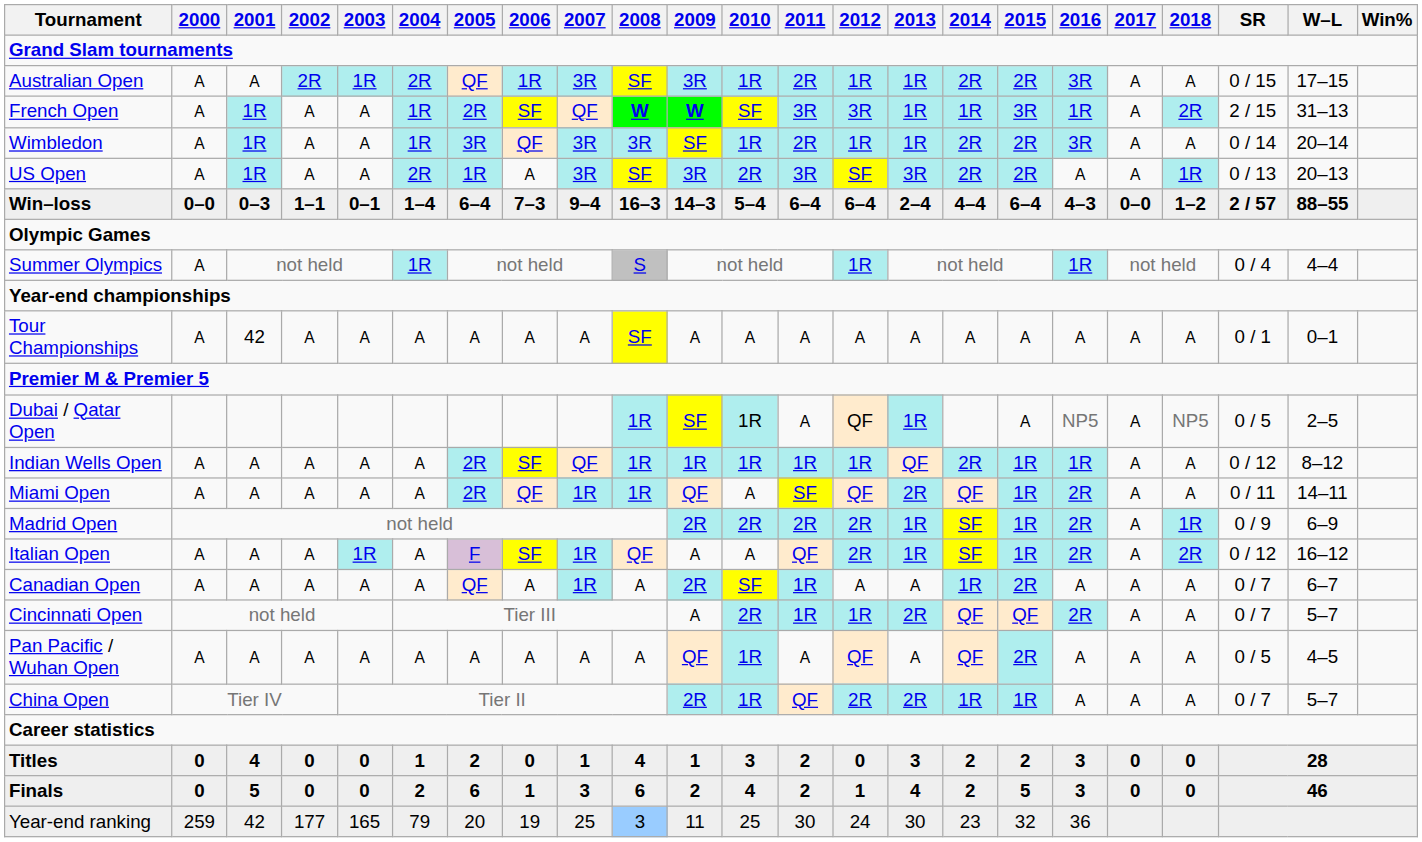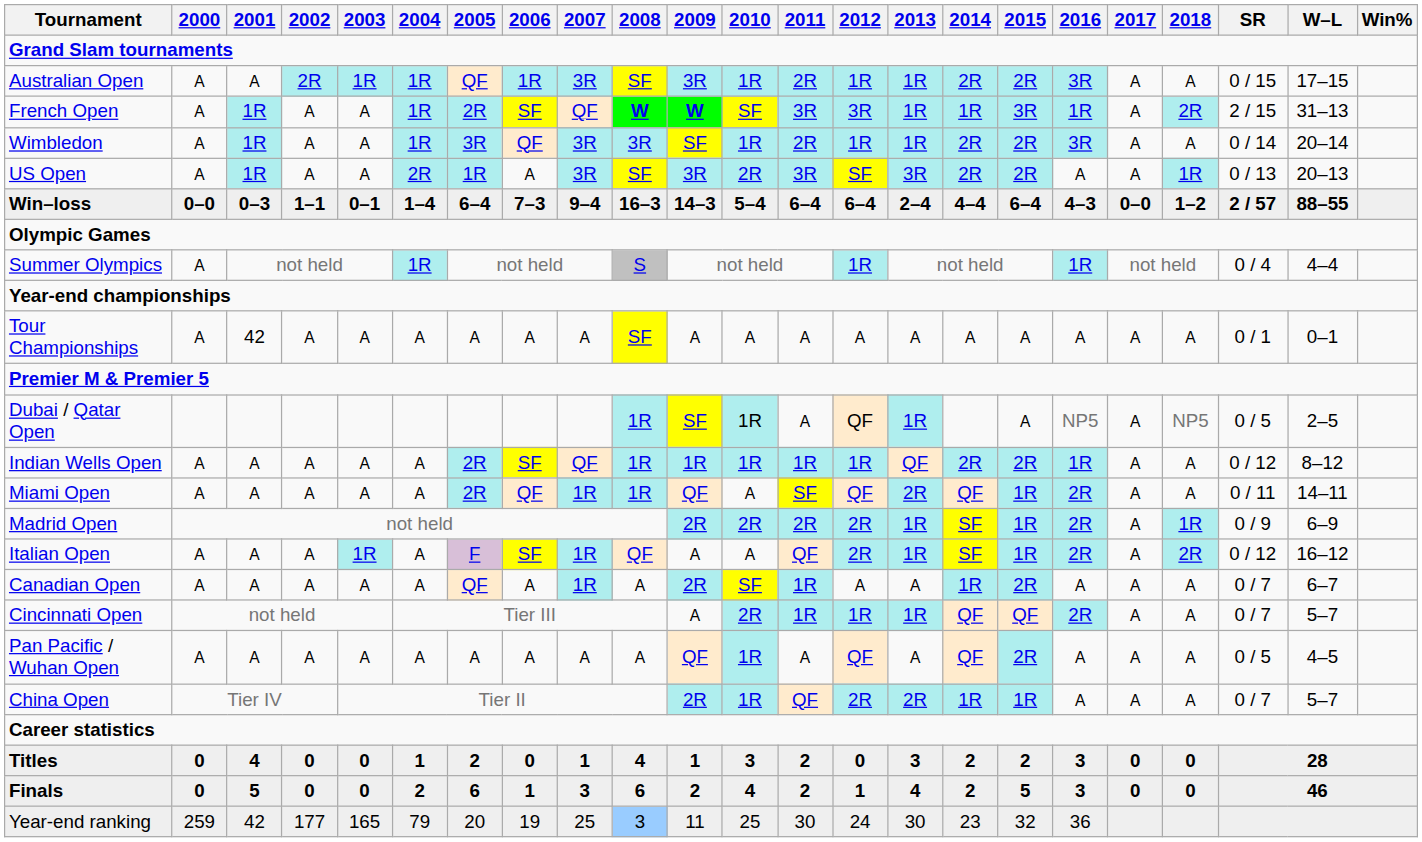 <table class="wikitable nowrap" style=text-align:center;font-size:96%>
 <tr>
 <th width=130>Tournament</th>
 <th width=38><a href='#'>2000</a></th>
 <th width=38><a href='#'>2001</a></th>
 <th width=38><a href='#'>2002</a></th>
 <th width=38><a href='#'>2003</a></th>
 <th width=38><a href='#'>2004</a></th>
 <th width=38><a href='#'>2005</a></th>
 <th width=38><a href='#'>2006</a></th>
 <th width=38><a href='#'>2007</a></th>
 <th width=38><a href='#'>2008</a></th>
 <th width=38><a href='#'>2009</a></th>
 <th width=38><a href='#'>2010</a></th>
 <th width=38><a href='#'>2011</a></th>
 <th width=38><a href='#'>2012</a></th>
 <th width=38><a href='#'>2013</a></th>
 <th width=38><a href='#'>2014</a></th>
 <th width=38><a href='#'>2015</a></th>
 <th width=38><a href='#'>2016</a></th>
 <th width=38><a href='#'>2017</a></th>
 <th width=38><a href='#'>2018</a></th>
 <th width=50>SR</th>
 <th width=50>W–L</th>
 <th>Win%</th>
 </tr>
 <tr>
 <td colspan="23" align="left"><strong><a href='#'>Grand Slam tournaments</a></strong></td>
 </tr>
 <tr>
 <td align=left><a href='#'>Australian Open</a></td>
 <td><small>A</small></td>
 <td><small>A</small></td>
 <td bgcolor=afeeee><a href='#'>2R</a></td>
 <td bgcolor=afeeee><a href='#'>1R</a></td>
-<td bgcolor=afeeee><a href='#'>2R</a></td>
+<td bgcolor=afeeee><a href='#'>1R</a></td>
 <td bgcolor=ffebcd><a href='#'>QF</a></td>
 <td bgcolor=afeeee><a href='#'>1R</a></td>
 <td bgcolor=afeeee><a href='#'>3R</a></td>
 <td bgcolor=yellow><a href='#'>SF</a></td>
 <td bgcolor=afeeee><a href='#'>3R</a></td>
 <td bgcolor=afeeee><a href='#'>1R</a></td>
 <td bgcolor=afeeee><a href='#'>2R</a></td>
 <td bgcolor=afeeee><a href='#'>1R</a></td>
 <td bgcolor=afeeee><a href='#'>1R</a></td>
 <td bgcolor=afeeee><a href='#'>2R</a></td>
 <td bgcolor=afeeee><a href='#'>2R</a></td>
 <td bgcolor=afeeee><a href='#'>3R</a></td>
 <td><small>A</small></td>
 <td><small>A</small></td>
 <td>0 / 15</td>
 <td>17–15</td>
 <td></td>
 </tr>
 <tr>
 <td align=left><a href='#'>French Open</a></td>
 <td><small>A</small></td>
 <td bgcolor=#afeeee><a href='#'>1R</a></td>
 <td><small>A</small></td>
 <td><small>A</small></td>
 <td bgcolor=afeeee><a href='#'>1R</a></td>
 <td bgcolor=afeeee><a href='#'>2R</a></td>
 <td bgcolor=yellow><a href='#'>SF</a></td>
 <td bgcolor=ffebcd><a href='#'>QF</a></td>
 <td bgcolor=lime><strong><a href='#'>W</a></strong></td>
 <td bgcolor=lime><strong><a href='#'>W</a></strong></td>
 <td bgcolor=yellow><a href='#'>SF</a></td>
 <td bgcolor=afeeee><a href='#'>3R</a></td>
 <td bgcolor=afeeee><a href='#'>3R</a></td>
 <td bgcolor=afeeee><a href='#'>1R</a></td>
 <td bgcolor=afeeee><a href='#'>1R</a></td>
 <td bgcolor=afeeee><a href='#'>3R</a></td>
 <td bgcolor=afeeee><a href='#'>1R</a></td>
 <td><small>A</small></td>
 <td bgcolor=afeeee><a href='#'>2R</a></td>
 <td>2 / 15</td>
 <td>31–13</td>
 <td></td>
 </tr>
 <tr>
 <td align=left><a href='#'>Wimbledon</a></td>
 <td><small>A</small></td>
 <td bgcolor=afeeee><a href='#'>1R</a></td>
 <td><small>A</small></td>
 <td><small>A</small></td>
 <td bgcolor=afeeee><a href='#'>1R</a></td>
 <td bgcolor=afeeee><a href='#'>3R</a></td>
 <td bgcolor=ffebcd><a href='#'>QF</a></td>
 <td bgcolor=afeeee><a href='#'>3R</a></td>
 <td bgcolor=afeeee><a href='#'>3R</a></td>
 <td bgcolor=yellow><a href='#'>SF</a></td>
 <td bgcolor=afeeee><a href='#'>1R</a></td>
 <td bgcolor=afeeee><a href='#'>2R</a></td>
 <td bgcolor=afeeee><a href='#'>1R</a></td>
 <td bgcolor=afeeee><a href='#'>1R</a></td>
 <td bgcolor=afeeee><a href='#'>2R</a></td>
 <td bgcolor=afeeee><a href='#'>2R</a></td>
 <td bgcolor=afeeee><a href='#'>3R</a></td>
 <td><small>A</small></td>
 <td><small>A</small></td>
 <td>0 / 14</td>
 <td>20–14</td>
 <td></td>
 </tr>
 <tr>
 <td align=left><a href='#'>US Open</a></td>
 <td><small>A</small></td>
 <td bgcolor=afeeee><a href='#'>1R</a></td>
 <td><small>A</small></td>
 <td><small>A</small></td>
 <td bgcolor=afeeee><a href='#'>2R</a></td>
 <td bgcolor=afeeee><a href='#'>1R</a></td>
 <td><small>A</small></td>
 <td bgcolor=afeeee><a href='#'>3R</a></td>
 <td bgcolor=yellow><a href='#'>SF</a></td>
 <td bgcolor=afeeee><a href='#'>3R</a></td>
 <td bgcolor=afeeee><a href='#'>2R</a></td>
 <td bgcolor=afeeee><a href='#'>3R</a></td>
 <td bgcolor=yellow><a href='#'>SF</a></td>
 <td bgcolor=afeeee><a href='#'>3R</a></td>
 <td bgcolor=afeeee><a href='#'>2R</a></td>
 <td bgcolor=afeeee><a href='#'>2R</a></td>
 <td><small>A</small></td>
 <td><small>A</small></td>
 <td bgcolor=afeeee><a href='#'>1R</a></td>
 <td>0 / 13</td>
 <td>20–13</td>
 <td></td>
 </tr>
 <tr style=background:#efefef;font-weight:bold>
 <td style="text-align:left">Win–loss</td>
 <td>0–0</td>
 <td>0–3</td>
 <td>1–1</td>
 <td>0–1</td>
 <td>1–4</td>
 <td>6–4</td>
 <td>7–3</td>
 <td>9–4</td>
 <td>16–3</td>
 <td>14–3</td>
 <td>5–4</td>
 <td>6–4</td>
 <td>6–4</td>
 <td>2–4</td>
 <td>4–4</td>
 <td>6–4</td>
 <td>4–3</td>
 <td>0–0</td>
 <td>1–2</td>
 <td>2 / 57</td>
 <td>88–55</td>
 <td></td>
 </tr>
 <tr>
 <td colspan="23" align="left"><strong>Olympic Games</strong></td>
 </tr>
 <tr>
 <td align=left><a href='#'>Summer Olympics</a></td>
 <td><small>A</small></td>
 <td colspan=3 style=color:#767676>not held</td>
 <td bgcolor=afeeee><a href='#'>1R</a></td>
 <td colspan=3 style=color:#767676>not held</td>
 <td bgcolor=silver><a href='#'>S</a></td>
 <td colspan=3 style=color:#767676>not held</td>
 <td bgcolor=afeeee><a href='#'>1R</a></td>
 <td colspan=3 style=color:#767676>not held</td>
 <td bgcolor=afeeee><a href='#'>1R</a></td>
 <td colspan=2 style=color:#767676>not held</td>
 <td>0 / 4</td>
 <td>4–4</td>
 <td></td>
 </tr>
 <tr>
 <td colspan="23" align="left"><strong>Year-end championships</strong></td>
 </tr>
 <tr>
 <td align=left><a href='#'>Tour Championships</a></td>
 <td><small>A</small></td>
 <td>42</td>
 <td><small>A</small></td>
 <td><small>A</small></td>
 <td><small>A</small></td>
 <td><small>A</small></td>
 <td><small>A</small></td>
 <td><small>A</small></td>
 <td bgcolor=yellow><a href='#'>SF</a></td>
 <td><small>A</small></td>
 <td><small>A</small></td>
 <td><small>A</small></td>
 <td><small>A</small></td>
 <td><small>A</small></td>
 <td><small>A</small></td>
 <td><small>A</small></td>
 <td><small>A</small></td>
 <td><small>A</small></td>
 <td><small>A</small></td>
 <td>0 / 1</td>
 <td>0–1</td>
 <td></td>
 </tr>
 <tr>
 <td colspan="23" align="left"><a href='#'><strong>Premier M & Premier 5</strong></a></td>
 </tr>
 <tr>
 <td align="left"><a href='#'>Dubai</a> / <a href='#'>Qatar Open</a></td>
 <td style="color:#767676"></td>
 <td></td>
 <td></td>
 <td></td>
 <td></td>
 <td></td>
 <td></td>
 <td></td>
 <td bgcolor="afeeee"><a href='#'>1R</a></td>
 <td bgcolor="yellow"><a href='#'>SF</a></td>
 <td bgcolor="afeeee">1R</td>
 <td><small>A</small></td>
 <td bgcolor=ffebcd>QF</td>
 <td bgcolor="afeeee"><a href='#'>1R</a></td>
 <td></td>
 <td><small>A</small></td>
 <td colspan="1" style="color:#767676">NP5</td>
 <td><small>A</small></td>
 <td colspan="1" style="color:#767676">NP5</td>
 <td>0 / 5</td>
 <td>2–5</td>
 <td></td>
 </tr>
 <tr>
 <td align="left"><a href='#'>Indian Wells Open</a></td>
 <td><small>A</small></td>
 <td><small>A</small></td>
 <td><small>A</small></td>
 <td><small>A</small></td>
 <td><small>A</small></td>
 <td bgcolor="afeeee"><a href='#'>2R</a></td>
 <td bgcolor="yellow"><a href='#'>SF</a></td>
 <td bgcolor="ffebcd"><a href='#'>QF</a></td>
 <td bgcolor="afeeee"><a href='#'>1R</a></td>
 <td bgcolor="afeeee"><a href='#'>1R</a></td>
 <td bgcolor="afeeee"><a href='#'>1R</a></td>
 <td bgcolor="afeeee"><a href='#'>1R</a></td>
 <td bgcolor="afeeee"><a href='#'>1R</a></td>
 <td bgcolor="ffebcd"><a href='#'>QF</a></td>
 <td bgcolor="afeeee"><a href='#'>2R</a></td>
-<td bgcolor="afeeee"><a href='#'>1R</a></td>
+<td bgcolor="afeeee"><a href='#'>2R</a></td>
 <td bgcolor="afeeee"><a href='#'>1R</a></td>
 <td><small>A</small></td>
 <td><small>A</small></td>
 <td>0 / 12</td>
 <td>8–12</td>
 <td></td>
 </tr>
 <tr>
 <td align="left"><a href='#'>Miami Open</a></td>
 <td><small>A</small></td>
 <td><small>A</small></td>
 <td><small>A</small></td>
 <td><small>A</small></td>
 <td><small>A</small></td>
 <td bgcolor="afeeee"><a href='#'>2R</a></td>
 <td bgcolor="ffebcd"><a href='#'>QF</a></td>
 <td bgcolor="afeeee"><a href='#'>1R</a></td>
 <td bgcolor="afeeee"><a href='#'>1R</a></td>
 <td bgcolor="ffebcd"><a href='#'>QF</a></td>
 <td><small>A</small></td>
 <td bgcolor="yellow"><a href='#'>SF</a></td>
 <td bgcolor="ffebcd"><a href='#'>QF</a></td>
 <td bgcolor="afeeee"><a href='#'>2R</a></td>
 <td bgcolor="ffebcd"><a href='#'>QF</a></td>
 <td bgcolor="afeeee"><a href='#'>1R</a></td>
 <td bgcolor="afeeee"><a href='#'>2R</a></td>
 <td><small>A</small></td>
 <td><small>A</small></td>
 <td>0 / 11</td>
 <td>14–11</td>
 <td></td>
 </tr>
 <tr>
 <td align="left"><a href='#'>Madrid Open</a></td>
 <td colspan="9" style="color:#767676">not held</td>
 <td bgcolor="afeeee"><a href='#'>2R</a></td>
 <td bgcolor="afeeee"><a href='#'>2R</a></td>
 <td bgcolor="afeeee"><a href='#'>2R</a></td>
 <td bgcolor="afeeee"><a href='#'>2R</a></td>
 <td bgcolor="afeeee"><a href='#'>1R</a></td>
 <td bgcolor="yellow"><a href='#'>SF</a></td>
 <td bgcolor="afeeee"><a href='#'>1R</a></td>
 <td bgcolor="afeeee"><a href='#'>2R</a></td>
 <td><small>A</small></td>
 <td bgcolor="afeeee"><a href='#'>1R</a></td>
 <td>0 / 9</td>
 <td>6–9</td>
 <td></td>
 </tr>
 <tr>
 <td align="left"><a href='#'>Italian Open</a></td>
 <td><small>A</small></td>
 <td><small>A</small></td>
 <td><small>A</small></td>
 <td bgcolor="afeeee"><a href='#'>1R</a></td>
 <td><small>A</small></td>
 <td bgcolor="thistle"><a href='#'>F</a></td>
 <td bgcolor="yellow"><a href='#'>SF</a></td>
 <td bgcolor="afeeee"><a href='#'>1R</a></td>
 <td bgcolor="ffebcd"><a href='#'>QF</a></td>
 <td><small>A</small></td>
 <td><small>A</small></td>
 <td bgcolor="ffebcd"><a href='#'>QF</a></td>
 <td bgcolor="afeeee"><a href='#'>2R</a></td>
 <td bgcolor="afeeee"><a href='#'>1R</a></td>
 <td bgcolor="yellow"><a href='#'>SF</a></td>
 <td bgcolor="afeeee"><a href='#'>1R</a></td>
 <td bgcolor="afeeee"><a href='#'>2R</a></td>
 <td><small>A</small></td>
 <td bgcolor="afeeee"><a href='#'>2R</a></td>
 <td>0 / 12</td>
 <td>16–12</td>
 <td></td>
 </tr>
 <tr>
 <td align="left"><a href='#'>Canadian Open</a></td>
 <td><small>A</small></td>
 <td><small>A</small></td>
 <td><small>A</small></td>
 <td><small>A</small></td>
 <td><small>A</small></td>
 <td bgcolor="ffebcd"><a href='#'>QF</a></td>
 <td><small>A</small></td>
 <td bgcolor="afeeee"><a href='#'>1R</a></td>
 <td><small>A</small></td>
 <td bgcolor="afeeee"><a href='#'>2R</a></td>
 <td bgcolor="yellow"><a href='#'>SF</a></td>
 <td bgcolor="afeeee"><a href='#'>1R</a></td>
 <td><small>A</small></td>
 <td><small>A</small></td>
 <td bgcolor="afeeee"><a href='#'>1R</a></td>
 <td bgcolor="afeeee"><a href='#'>2R</a></td>
 <td><small>A</small></td>
 <td><small>A</small></td>
 <td><small>A</small></td>
 <td>0 / 7</td>
 <td>6–7</td>
 <td></td>
 </tr>
 <tr>
 <td align="left"><a href='#'>Cincinnati Open</a></td>
 <td colspan="4" style="color:#767676">not held</td>
 <td colspan="5" style="color:#767676">Tier III</td>
 <td><small>A</small></td>
 <td bgcolor="afeeee"><a href='#'>2R</a></td>
 <td bgcolor="afeeee"><a href='#'>1R</a></td>
 <td bgcolor="afeeee"><a href='#'>1R</a></td>
-<td bgcolor="afeeee"><a href='#'>2R</a></td>
+<td bgcolor="afeeee"><a href='#'>1R</a></td>
 <td bgcolor="ffebcd"><a href='#'>QF</a></td>
 <td bgcolor="ffebcd"><a href='#'>QF</a></td>
 <td bgcolor="afeeee"><a href='#'>2R</a></td>
 <td><small>A</small></td>
 <td><small>A</small></td>
 <td>0 / 7</td>
 <td>5–7</td>
 <td></td>
 </tr>
 <tr>
 <td align="left"><a href='#'>Pan Pacific</a> / <a href='#'>Wuhan Open</a></td>
 <td><small>A</small></td>
 <td><small>A</small></td>
 <td><small>A</small></td>
 <td><small>A</small></td>
 <td><small>A</small></td>
 <td><small>A</small></td>
 <td><small>A</small></td>
 <td><small>A</small></td>
 <td><small>A</small></td>
 <td bgcolor="ffebcd"><a href='#'>QF</a></td>
 <td bgcolor="afeeee"><a href='#'>1R</a></td>
 <td><small>A</small></td>
 <td bgcolor="ffebcd"><a href='#'>QF</a></td>
 <td><small>A</small></td>
 <td bgcolor="ffebcd"><a href='#'>QF</a></td>
 <td bgcolor="afeeee"><a href='#'>2R</a></td>
 <td><small>A</small></td>
 <td><small>A</small></td>
 <td><small>A</small></td>
 <td>0 / 5</td>
 <td>4–5</td>
 <td></td>
 </tr>
 <tr>
 <td align="left"><a href='#'>China Open</a></td>
 <td colspan="3" style="color:#767676">Tier IV</td>
 <td colspan="6" style="color:#767676">Tier II</td>
 <td bgcolor="afeeee"><a href='#'>2R</a></td>
 <td bgcolor="afeeee"><a href='#'>1R</a></td>
 <td bgcolor="ffebcd"><a href='#'>QF</a></td>
 <td bgcolor="afeeee"><a href='#'>2R</a></td>
 <td bgcolor="afeeee"><a href='#'>2R</a></td>
 <td bgcolor="afeeee"><a href='#'>1R</a></td>
 <td bgcolor="afeeee"><a href='#'>1R</a></td>
 <td><small>A</small></td>
 <td><small>A</small></td>
 <td><small>A</small></td>
 <td>0 / 7</td>
 <td>5–7</td>
 <td></td>
 </tr>
 <tr>
 <td align=left colspan="23"><strong>Career statistics</strong></td>
 </tr>
 <tr style=background:#efefef;font-weight:bold>
 <td style="text-align:left">Titles</td>
 <td>0</td>
 <td>4</td>
 <td>0</td>
 <td>0</td>
 <td>1</td>
 <td>2</td>
 <td>0</td>
 <td>1</td>
 <td>4</td>
 <td>1</td>
 <td>3</td>
 <td>2</td>
 <td>0</td>
 <td>3</td>
 <td>2</td>
 <td>2</td>
 <td>3</td>
 <td>0</td>
 <td>0</td>
 <td colspan="3">28</td>
 </tr>
 <tr style=background:#efefef;font-weight:bold>
 <td style="text-align:left">Finals</td>
 <td>0</td>
 <td>5</td>
 <td>0</td>
 <td>0</td>
 <td>2</td>
 <td>6</td>
 <td>1</td>
 <td>3</td>
 <td>6</td>
 <td>2</td>
 <td>4</td>
 <td>2</td>
 <td>1</td>
 <td>4</td>
 <td>2</td>
 <td>5</td>
 <td>3</td>
 <td>0</td>
 <td>0</td>
 <td colspan="3">46</td>
 </tr>
 <tr bgcolor=efefef>
 <td align="left">Year-end ranking</td>
 <td>259</td>
 <td>42</td>
 <td>177</td>
 <td>165</td>
 <td>79</td>
 <td>20</td>
 <td>19</td>
 <td>25</td>
 <td bgcolor="99ccff">3</td>
 <td>11</td>
 <td>25</td>
 <td>30</td>
 <td>24</td>
 <td>30</td>
 <td>23</td>
 <td>32</td>
 <td>36</td>
 <td></td>
 <td></td>
 <td colspan="3"></td>
 </tr>
 </table>
